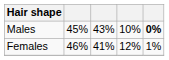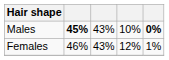 <table class="wikitable">
 <tr>
 <th>Hair shape</th>
 <th></th>
 <th></th>
 <th></th>
 <th></th>
 </tr>
 <tr>
 <td>Males</td>
-<td>45%</td>
+<td><strong>45%</strong></td>
 <td>43%</td>
 <td>10%</td>
 <td><strong>0%</strong></td>
 </tr>
 <tr>
 <td>Females</td>
 <td>46%</td>
-<td>41%</td>
+<td>43%</td>
 <td>12%</td>
 <td>1%</td>
 </tr>
 <tr>
 </tr>
 </table>
